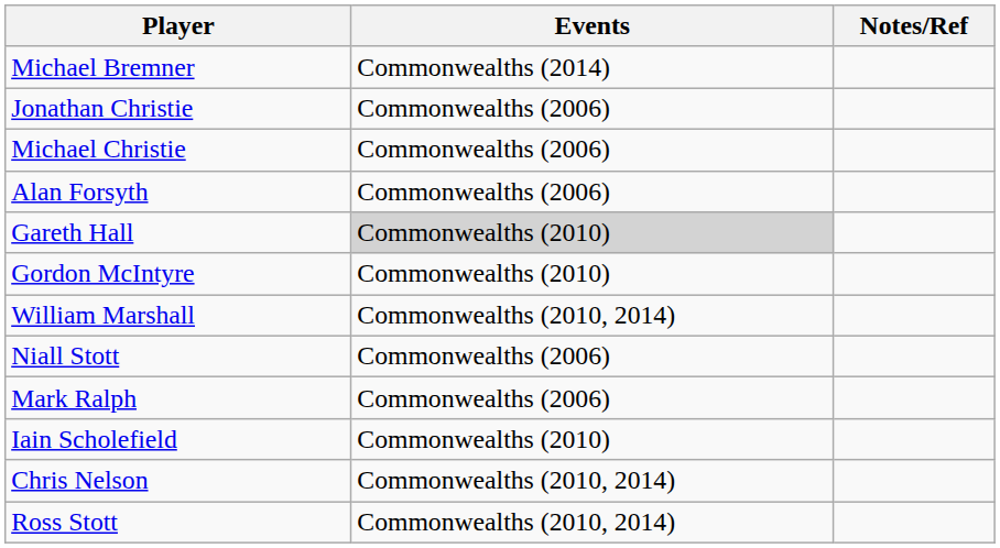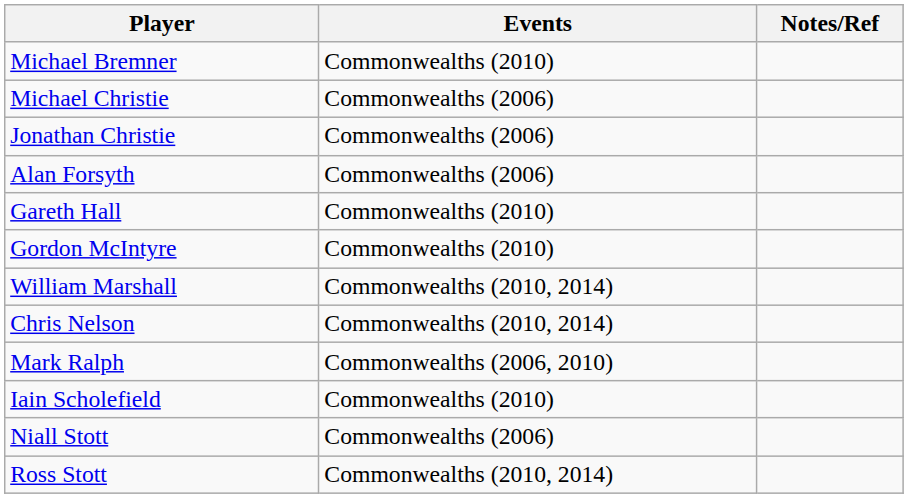 <table class="wikitable">
 <tr>
 <th width=250>Player</th>
 <th width=350>Events</th>
 <th width=100>Notes/Ref</th>
 </tr>
 <tr>
 <td> <a href='#'>Michael Bremner</a></td>
-<td>Commonwealths (2014)</td>
+<td>Commonwealths (2010)</td>
+<td></td>
+</tr>
+<tr>
+<td> <a href='#'>Michael Christie</a></td>
+<td>Commonwealths (2006)</td>
 <td></td>
 </tr>
 <tr>
 <td> <a href='#'>Jonathan Christie</a></td>
-<td>Commonwealths (2006)</td>
-<td></td>
-</tr>
-<tr>
-<td> <a href='#'>Michael Christie</a></td>
 <td>Commonwealths (2006)</td>
 <td></td>
 </tr>
 <tr>
 <td> <a href='#'>Alan Forsyth</a></td>
 <td>Commonwealths (2006)</td>
 <td></td>
 </tr>
 <tr>
 <td> <a href='#'>Gareth Hall</a></td>
-<td style="background: lightgrey;">Commonwealths (2010)</td>
+<td>Commonwealths (2010)</td>
 <td></td>
 </tr>
 <tr>
 <td> <a href='#'>Gordon McIntyre</a></td>
 <td>Commonwealths (2010)</td>
 <td></td>
 </tr>
 <tr>
 <td> <a href='#'>William Marshall</a></td>
 <td>Commonwealths (2010, 2014)</td>
 <td></td>
 </tr>
 <tr>
-<td> <a href='#'>Niall Stott</a></td>
-<td>Commonwealths (2006)</td>
+<td> <a href='#'>Chris Nelson</a></td>
+<td>Commonwealths (2010, 2014)</td>
 <td></td>
 </tr>
 <tr>
 <td> <a href='#'>Mark Ralph</a></td>
-<td>Commonwealths (2006)</td>
+<td>Commonwealths (2006, 2010)</td>
 <td></td>
 </tr>
 <tr>
 <td> <a href='#'>Iain Scholefield</a></td>
 <td>Commonwealths (2010)</td>
 <td></td>
 </tr>
 <tr>
-<td> <a href='#'>Chris Nelson</a></td>
-<td>Commonwealths (2010, 2014)</td>
+<td> <a href='#'>Niall Stott</a></td>
+<td>Commonwealths (2006)</td>
 <td></td>
 </tr>
 <tr>
 <td> <a href='#'>Ross Stott</a></td>
 <td>Commonwealths (2010, 2014)</td>
 <td></td>
 </tr>
 </table>
